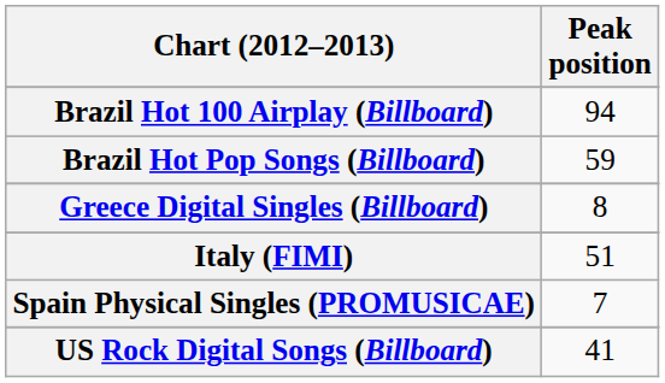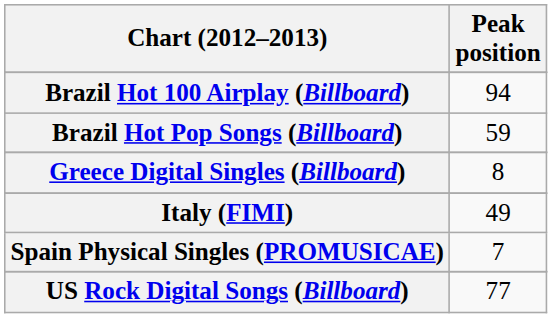 <table class="wikitable sortable plainrowheaders" style="text-align:center">
 <tr>
 <th scope="col">Chart (2012–2013)</th>
 <th scope="col">Peak<br>position</th>
 </tr>
 <tr>
 </tr>
 <tr>
 </tr>
 <tr>
 <th scope="row">Brazil <a href='#'>Hot 100 Airplay</a> (<em><a href='#'>Billboard</a></em>)</th>
 <td>94</td>
 </tr>
 <tr>
 <th scope="row">Brazil <a href='#'>Hot Pop Songs</a> (<em><a href='#'>Billboard</a></em>)</th>
 <td>59</td>
 </tr>
 <tr>
 </tr>
 <tr>
 </tr>
 <tr>
 <th scope="row"><a href='#'>Greece Digital Singles</a> (<em><a href='#'>Billboard</a></em>)</th>
 <td>8</td>
 </tr>
 <tr>
 </tr>
 <tr>
 <th scope="row">Italy (<a href='#'>FIMI</a>)</th>
-<td>51</td>
+<td>49</td>
 </tr>
 <tr>
 <th scope="row">Spain Physical Singles (<a href='#'>PROMUSICAE</a>)</th>
 <td>7</td>
 </tr>
 <tr>
 </tr>
 <tr>
 </tr>
 <tr>
 <th scope="row">US <a href='#'>Rock Digital Songs</a> (<em><a href='#'>Billboard</a></em>)</th>
-<td>41</td>
+<td>77</td>
 </tr>
 </table>
